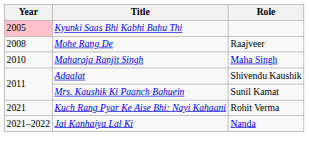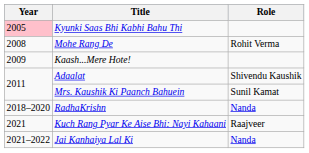 <table class="wikitable sortable" style="font-size:90%">
 <tr style="background:#b0c4de; text-align:center;">
 <th>Year</th>
 <th>Title</th>
 <th>Role</th>
 </tr>
 <tr>
 <td style="background: pink;">2005</td>
 <td><em><a href='#'>Kyunki Saas Bhi Kabhi Bahu Thi</a></em></td>
 <td></td>
 </tr>
 <tr>
 <td>2008</td>
 <td><em><a href='#'>Mohe Rang De</a></em></td>
-<td>Raajveer</td>
+<td>Rohit Verma</td>
 </tr>
 <tr>
-<td>2010</td>
-<td><em><a href='#'>Maharaja Ranjit Singh</a></em></td>
-<td><a href='#'>Maha Singh</a></td>
+<td>2009</td>
+<td><em>Kaash...Mere Hote!</em></td>
+<td></td>
 </tr>
 <tr>
 <td rowspan="2">2011</td>
 <td><em><a href='#'>Adaalat</a></em></td>
 <td>Shivendu Kaushik</td>
 </tr>
 <tr>
 <td><em><a href='#'>Mrs. Kaushik Ki Paanch Bahuein</a></em></td>
 <td>Sunil Kamat</td>
 </tr>
 <tr>
+<td>2018–2020</td>
+<td><em><a href='#'>RadhaKrishn</a></em></td>
+<td><a href='#'>Nanda</a></td>
+</tr>
+<tr>
 <td>2021</td>
 <td><em><a href='#'>Kuch Rang Pyar Ke Aise Bhi: Nayi Kahaani</a></em></td>
-<td>Rohit Verma</td>
+<td>Raajveer</td>
 </tr>
 <tr>
 <td>2021–2022</td>
 <td><em><a href='#'>Jai Kanhaiya Lal Ki</a></em></td>
 <td><a href='#'>Nanda</a></td>
 </tr>
 </table>
